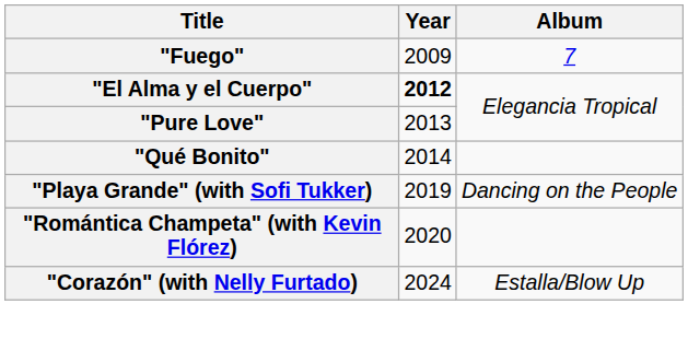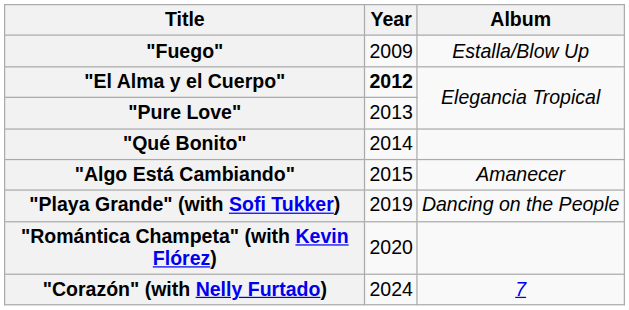 <table class="wikitable plainrowheaders" style="text-align:center;">
 <tr>
 <th scope="col" style="width:18em;">Title</th>
 <th scope="col">Year</th>
 <th scope="col">Album</th>
 </tr>
 <tr>
 <th scope="row">"Fuego"</th>
 <td>2009</td>
-<td><em><a href='#'>7</a></em></td>
+<td><em>Estalla/Blow Up</em></td>
 </tr>
 <tr>
 <th scope="row">"El Alma y el Cuerpo"</th>
 <td><strong>2012</strong></td>
 <td rowspan="2"><em>Elegancia Tropical</em></td>
 </tr>
 <tr>
 <th scope="row">"Pure Love"</th>
 <td>2013</td>
 </tr>
 <tr>
 <th scope="row">"Qué Bonito"</th>
 <td>2014</td>
 <td></td>
 </tr>
 <tr>
+<th scope="row">"Algo Está Cambiando"</th>
+<td>2015</td>
+<td><em>Amanecer</em></td>
+</tr>
+<tr>
 <th scope="row">"Playa Grande" (with <a href='#'>Sofi Tukker</a>)</th>
 <td>2019</td>
 <td><em>Dancing on the People</em></td>
 </tr>
 <tr>
 <th scope="row">"Romántica Champeta" (with <a href='#'>Kevin Flórez</a>)</th>
 <td>2020</td>
 <td></td>
 </tr>
 <tr>
 <th scope="row">"Corazón" (with <a href='#'>Nelly Furtado</a>)</th>
 <td>2024</td>
-<td><em>Estalla/Blow Up</em></td>
+<td><em><a href='#'>7</a></em></td>
 </tr>
 </table>
